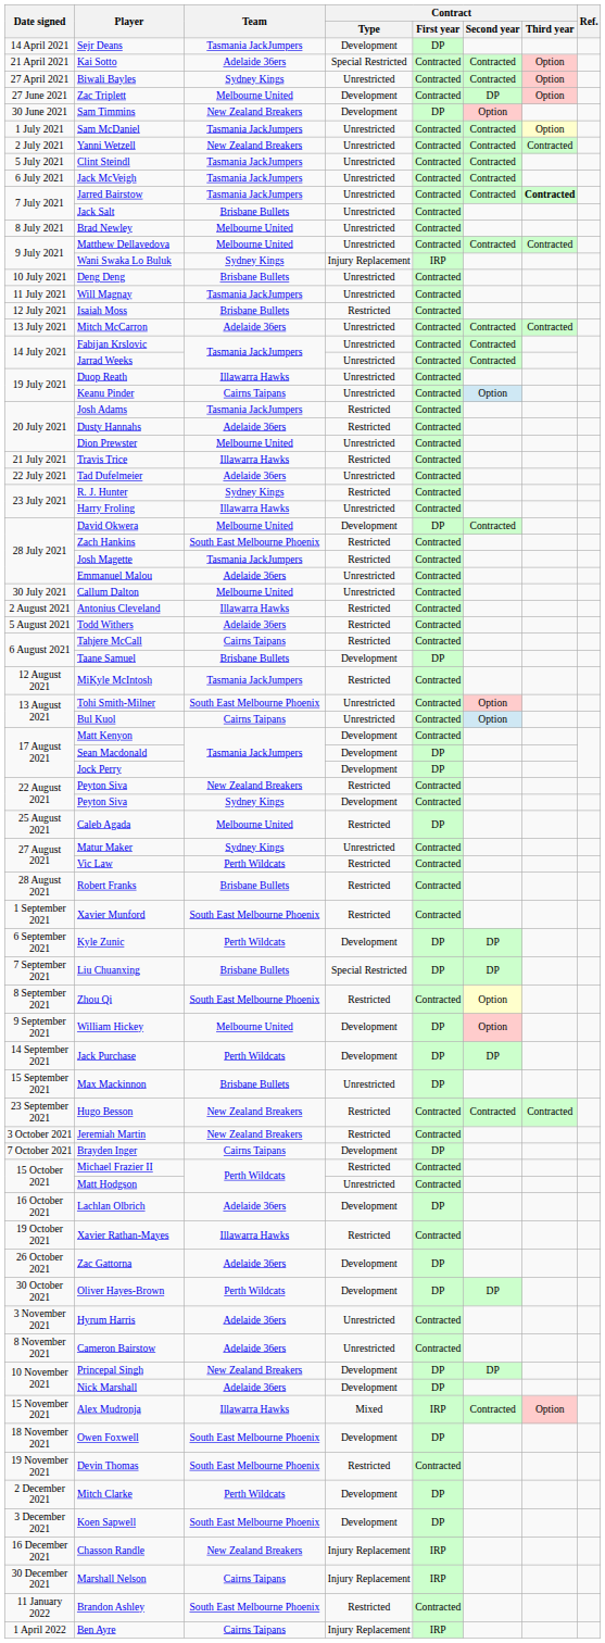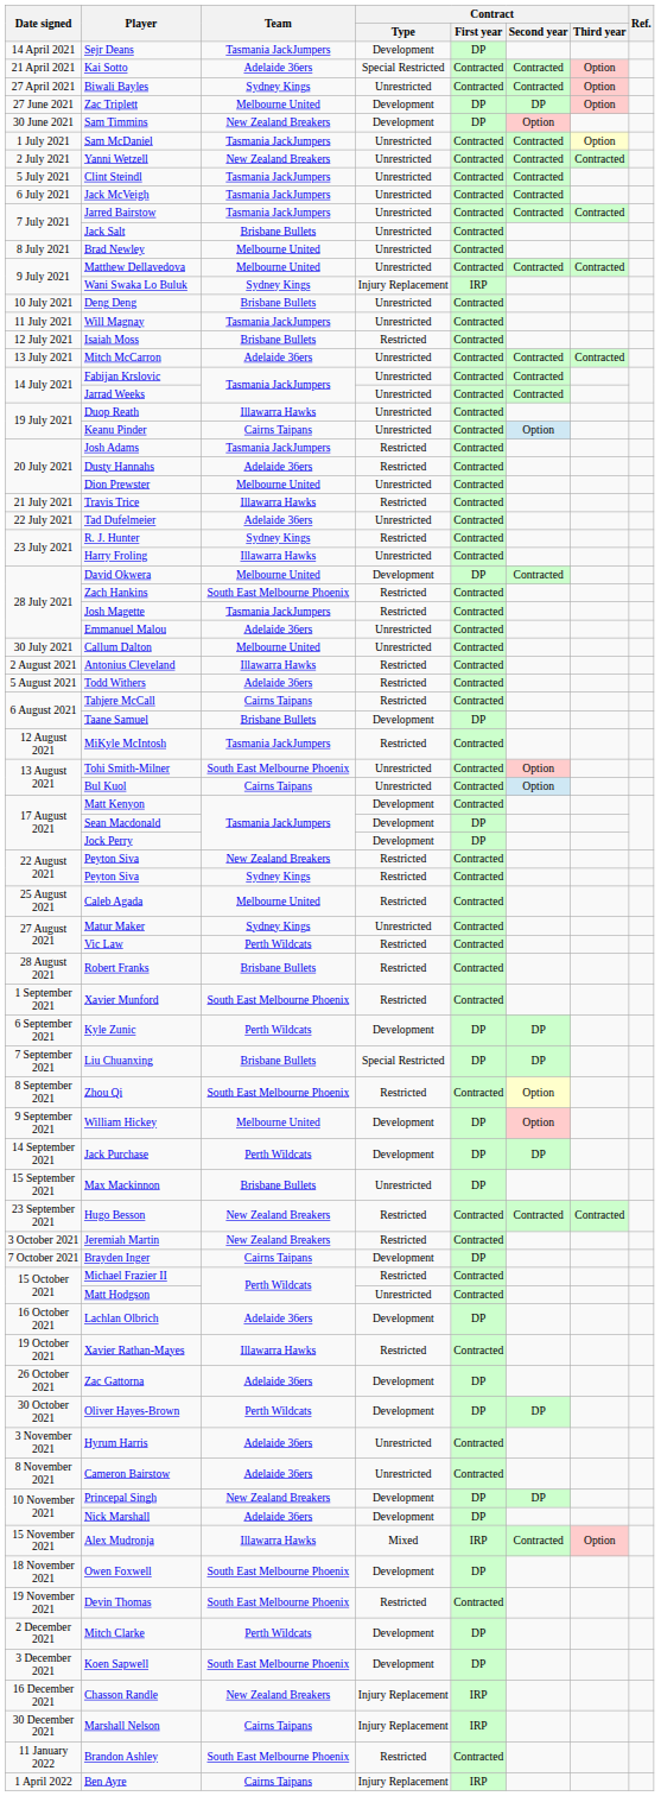 <table class="wikitable sortable" style="text-align:center">
 <tr>
 <th rowspan="2" style="width:100px">Date signed</th>
 <th rowspan="2" style="width:160px">Player</th>
 <th rowspan="2" style="width:210px">Team</th>
 <th colspan="4" class="unsortable">Contract</th>
 <th rowspan="2" class="unsortable">Ref.</th>
 </tr>
 <tr>
 <th>Type</th>
 <th>First year</th>
 <th>Second year</th>
 <th>Third year</th>
 </tr>
 <tr>
 <td>14 April 2021</td>
 <td align="left"> <a href='#'>Sejr Deans</a></td>
 <td><a href='#'>Tasmania JackJumpers</a></td>
 <td>Development</td>
 <td style="background:#cfc;">DP</td>
 <td></td>
 <td></td>
 <td></td>
 </tr>
 <tr>
 <td>21 April 2021</td>
 <td align="left"> <a href='#'>Kai Sotto</a></td>
 <td><a href='#'>Adelaide 36ers</a></td>
 <td>Special Restricted</td>
 <td style="background:#cfc;">Contracted</td>
 <td style="background:#cfc;">Contracted</td>
 <td style="background:#fcc;">Option</td>
 <td></td>
 </tr>
 <tr>
 <td>27 April 2021</td>
 <td align="left"> <a href='#'>Biwali Bayles</a></td>
 <td><a href='#'>Sydney Kings</a></td>
 <td>Unrestricted</td>
 <td style="background:#cfc;">Contracted</td>
 <td style="background:#cfc;">Contracted</td>
 <td style="background:#fcc;">Option</td>
 <td></td>
 </tr>
 <tr>
 <td>27 June 2021</td>
 <td align="left"> <a href='#'>Zac Triplett</a></td>
 <td><a href='#'>Melbourne United</a></td>
 <td>Development</td>
-<td style="background:#cfc;">Contracted</td>
+<td style="background:#cfc;">DP</td>
 <td style="background:#cfc;">DP</td>
 <td style="background:#fcc;">Option</td>
 <td></td>
 </tr>
 <tr>
 <td>30 June 2021</td>
 <td align="left"> <a href='#'>Sam Timmins</a></td>
 <td><a href='#'>New Zealand Breakers</a></td>
 <td>Development</td>
 <td style="background:#cfc;">DP</td>
 <td style="background:#fcc;">Option</td>
 <td></td>
 <td></td>
 </tr>
 <tr>
 <td>1 July 2021</td>
 <td align="left"> <a href='#'>Sam McDaniel</a></td>
 <td><a href='#'>Tasmania JackJumpers</a></td>
 <td>Unrestricted</td>
 <td style="background:#cfc;">Contracted</td>
 <td style="background:#cfc;">Contracted</td>
 <td style="background:#ffc;">Option</td>
 <td></td>
 </tr>
 <tr>
 <td>2 July 2021</td>
 <td align="left"> <a href='#'>Yanni Wetzell</a></td>
 <td><a href='#'>New Zealand Breakers</a></td>
 <td>Unrestricted</td>
 <td style="background:#cfc;">Contracted</td>
 <td style="background:#cfc;">Contracted</td>
 <td style="background:#cfc;">Contracted</td>
 <td></td>
 </tr>
 <tr>
 <td>5 July 2021</td>
 <td align="left"> <a href='#'>Clint Steindl</a></td>
 <td><a href='#'>Tasmania JackJumpers</a></td>
 <td>Unrestricted</td>
 <td style="background:#cfc;">Contracted</td>
 <td style="background:#cfc;">Contracted</td>
 <td></td>
 <td></td>
 </tr>
 <tr>
 <td>6 July 2021</td>
 <td align="left"> <a href='#'>Jack McVeigh</a></td>
 <td><a href='#'>Tasmania JackJumpers</a></td>
 <td>Unrestricted</td>
 <td style="background:#cfc;">Contracted</td>
 <td style="background:#cfc;">Contracted</td>
 <td></td>
 <td></td>
 </tr>
 <tr>
 <td rowspan="2">7 July 2021</td>
 <td align="left"> <a href='#'>Jarred Bairstow</a></td>
 <td><a href='#'>Tasmania JackJumpers</a></td>
 <td>Unrestricted</td>
 <td style="background:#cfc;">Contracted</td>
 <td style="background:#cfc;">Contracted</td>
-<td style="background:#cfc;"><strong>Contracted</strong></td>
+<td style="background:#cfc;">Contracted</td>
 <td></td>
 </tr>
 <tr>
 <td align="left"> <a href='#'>Jack Salt</a></td>
 <td><a href='#'>Brisbane Bullets</a></td>
 <td>Unrestricted</td>
 <td style="background:#cfc;">Contracted</td>
 <td></td>
 <td></td>
 <td></td>
 </tr>
 <tr>
 <td>8 July 2021</td>
 <td align="left"> <a href='#'>Brad Newley</a></td>
 <td><a href='#'>Melbourne United</a></td>
 <td>Unrestricted</td>
 <td style="background:#cfc;">Contracted</td>
 <td></td>
 <td></td>
 <td></td>
 </tr>
 <tr>
 <td rowspan="2">9 July 2021</td>
 <td align="left"> <a href='#'>Matthew Dellavedova</a></td>
 <td><a href='#'>Melbourne United</a></td>
 <td>Unrestricted</td>
 <td style="background:#cfc;">Contracted</td>
 <td style="background:#cfc;">Contracted</td>
 <td style="background:#cfc;">Contracted</td>
 <td></td>
 </tr>
 <tr>
 <td align="left"> <a href='#'>Wani Swaka Lo Buluk</a></td>
 <td><a href='#'>Sydney Kings</a></td>
 <td>Injury Replacement</td>
 <td style="background:#cfc;">IRP</td>
 <td></td>
 <td></td>
 <td></td>
 </tr>
 <tr>
 <td>10 July 2021</td>
 <td align="left"> <a href='#'>Deng Deng</a></td>
 <td><a href='#'>Brisbane Bullets</a></td>
 <td>Unrestricted</td>
 <td style="background:#cfc;">Contracted</td>
 <td></td>
 <td></td>
 <td></td>
 </tr>
 <tr>
 <td>11 July 2021</td>
 <td align="left"> <a href='#'>Will Magnay</a></td>
 <td><a href='#'>Tasmania JackJumpers</a></td>
 <td>Unrestricted</td>
 <td style="background:#cfc;">Contracted</td>
 <td></td>
 <td></td>
 <td></td>
 </tr>
 <tr>
 <td>12 July 2021</td>
 <td align="left"> <a href='#'>Isaiah Moss</a></td>
 <td><a href='#'>Brisbane Bullets</a></td>
 <td>Restricted</td>
 <td style="background:#cfc;">Contracted</td>
 <td></td>
 <td></td>
 <td></td>
 </tr>
 <tr>
 <td>13 July 2021</td>
 <td align="left"> <a href='#'>Mitch McCarron</a></td>
 <td><a href='#'>Adelaide 36ers</a></td>
 <td>Unrestricted</td>
 <td style="background:#cfc;">Contracted</td>
 <td style="background:#cfc;">Contracted</td>
 <td style="background:#cfc;">Contracted</td>
 <td></td>
 </tr>
 <tr>
 <td rowspan="2">14 July 2021</td>
 <td align="left"> <a href='#'>Fabijan Krslovic</a></td>
 <td rowspan="2"><a href='#'>Tasmania JackJumpers</a></td>
 <td>Unrestricted</td>
 <td style="background:#cfc;">Contracted</td>
 <td style="background:#cfc;">Contracted</td>
 <td></td>
 <td rowspan="2"></td>
 </tr>
 <tr>
 <td align="left"> <a href='#'>Jarrad Weeks</a></td>
 <td>Unrestricted</td>
 <td style="background:#cfc;">Contracted</td>
 <td style="background:#cfc;">Contracted</td>
 <td></td>
 </tr>
 <tr>
 <td rowspan="2">19 July 2021</td>
 <td align="left"> <a href='#'>Duop Reath</a></td>
 <td><a href='#'>Illawarra Hawks</a></td>
 <td>Unrestricted</td>
 <td style="background:#cfc;">Contracted</td>
 <td></td>
 <td></td>
 <td></td>
 </tr>
 <tr>
 <td align="left"> <a href='#'>Keanu Pinder</a></td>
 <td><a href='#'>Cairns Taipans</a></td>
 <td>Unrestricted</td>
 <td style="background:#cfc;">Contracted</td>
 <td style="background:#cfe8f4;">Option</td>
 <td></td>
 <td></td>
 </tr>
 <tr>
 <td rowspan="3">20 July 2021</td>
 <td align="left"> <a href='#'>Josh Adams</a></td>
 <td><a href='#'>Tasmania JackJumpers</a></td>
 <td>Restricted</td>
 <td style="background:#cfc;">Contracted</td>
 <td></td>
 <td></td>
 <td></td>
 </tr>
 <tr>
 <td align="left"> <a href='#'>Dusty Hannahs</a></td>
 <td><a href='#'>Adelaide 36ers</a></td>
 <td>Restricted</td>
 <td style="background:#cfc;">Contracted</td>
 <td></td>
 <td></td>
 <td></td>
 </tr>
 <tr>
 <td align="left"> <a href='#'>Dion Prewster</a></td>
 <td><a href='#'>Melbourne United</a></td>
 <td>Unrestricted</td>
 <td style="background:#cfc;">Contracted</td>
 <td></td>
 <td></td>
 <td></td>
 </tr>
 <tr>
 <td>21 July 2021</td>
 <td align="left"> <a href='#'>Travis Trice</a></td>
 <td><a href='#'>Illawarra Hawks</a></td>
 <td>Restricted</td>
 <td style="background:#cfc;">Contracted</td>
 <td></td>
 <td></td>
 <td></td>
 </tr>
 <tr>
 <td>22 July 2021</td>
 <td align="left"> <a href='#'>Tad Dufelmeier</a></td>
 <td><a href='#'>Adelaide 36ers</a></td>
 <td>Unrestricted</td>
 <td style="background:#cfc;">Contracted</td>
 <td></td>
 <td></td>
 <td></td>
 </tr>
 <tr>
 <td rowspan="2">23 July 2021</td>
 <td align="left"> <a href='#'>R. J. Hunter</a></td>
 <td><a href='#'>Sydney Kings</a></td>
 <td>Restricted</td>
 <td style="background:#cfc;">Contracted</td>
 <td></td>
 <td></td>
 <td></td>
 </tr>
 <tr>
 <td align="left"> <a href='#'>Harry Froling</a></td>
 <td><a href='#'>Illawarra Hawks</a></td>
 <td>Unrestricted</td>
 <td style="background:#cfc;">Contracted</td>
 <td></td>
 <td></td>
 <td></td>
 </tr>
 <tr>
 <td rowspan="4">28 July 2021</td>
 <td align="left"> <a href='#'>David Okwera</a></td>
 <td><a href='#'>Melbourne United</a></td>
 <td>Development</td>
 <td style="background:#cfc;">DP</td>
 <td style="background:#cfc;">Contracted</td>
 <td></td>
 <td></td>
 </tr>
 <tr>
 <td align="left"> <a href='#'>Zach Hankins</a></td>
 <td><a href='#'>South East Melbourne Phoenix</a></td>
 <td>Restricted</td>
 <td style="background:#cfc;">Contracted</td>
 <td></td>
 <td></td>
 <td></td>
 </tr>
 <tr>
 <td align="left"> <a href='#'>Josh Magette</a></td>
 <td><a href='#'>Tasmania JackJumpers</a></td>
 <td>Restricted</td>
 <td style="background:#cfc;">Contracted</td>
 <td></td>
 <td></td>
 <td></td>
 </tr>
 <tr>
 <td align="left"> <a href='#'>Emmanuel Malou</a></td>
 <td><a href='#'>Adelaide 36ers</a></td>
 <td>Unrestricted</td>
 <td style="background:#cfc;">Contracted</td>
 <td></td>
 <td></td>
 <td></td>
 </tr>
 <tr>
 <td>30 July 2021</td>
 <td align="left"> <a href='#'>Callum Dalton</a></td>
 <td><a href='#'>Melbourne United</a></td>
 <td>Unrestricted</td>
 <td style="background:#cfc;">Contracted</td>
 <td></td>
 <td></td>
 <td></td>
 </tr>
 <tr>
 <td>2 August 2021</td>
 <td align="left"> <a href='#'>Antonius Cleveland</a></td>
 <td><a href='#'>Illawarra Hawks</a></td>
 <td>Restricted</td>
 <td style="background:#cfc;">Contracted</td>
 <td></td>
 <td></td>
 <td></td>
 </tr>
 <tr>
 <td>5 August 2021</td>
 <td align="left"> <a href='#'>Todd Withers</a></td>
 <td><a href='#'>Adelaide 36ers</a></td>
 <td>Restricted</td>
 <td style="background:#cfc;">Contracted</td>
 <td></td>
 <td></td>
 <td></td>
 </tr>
 <tr>
 <td rowspan="2">6 August 2021</td>
 <td align="left"> <a href='#'>Tahjere McCall</a></td>
 <td><a href='#'>Cairns Taipans</a></td>
 <td>Restricted</td>
 <td style="background:#cfc;">Contracted</td>
 <td></td>
 <td></td>
 <td></td>
 </tr>
 <tr>
 <td align="left"> <a href='#'>Taane Samuel</a></td>
 <td><a href='#'>Brisbane Bullets</a></td>
 <td>Development</td>
 <td style="background:#cfc;">DP</td>
 <td></td>
 <td></td>
 <td></td>
 </tr>
 <tr>
 <td>12 August 2021</td>
 <td align="left"> <a href='#'>MiKyle McIntosh</a></td>
 <td><a href='#'>Tasmania JackJumpers</a></td>
 <td>Restricted</td>
 <td style="background:#cfc;">Contracted</td>
 <td></td>
 <td></td>
 <td></td>
 </tr>
 <tr>
 <td rowspan="2">13 August 2021</td>
 <td align="left"> <a href='#'>Tohi Smith-Milner</a></td>
 <td><a href='#'>South East Melbourne Phoenix</a></td>
 <td>Unrestricted</td>
 <td style="background:#cfc;">Contracted</td>
 <td style="background:#fcc;">Option</td>
 <td></td>
 <td></td>
 </tr>
 <tr>
 <td align="left"> <a href='#'>Bul Kuol</a></td>
 <td><a href='#'>Cairns Taipans</a></td>
 <td>Unrestricted</td>
 <td style="background:#cfc;">Contracted</td>
 <td style="background:#cfe8f4;">Option</td>
 <td></td>
 <td></td>
 </tr>
 <tr>
 <td rowspan="3">17 August 2021</td>
 <td align="left"> <a href='#'>Matt Kenyon</a></td>
 <td rowspan="3"><a href='#'>Tasmania JackJumpers</a></td>
 <td>Development</td>
 <td style="background:#cfc;">Contracted</td>
 <td></td>
 <td></td>
 <td rowspan="3"></td>
 </tr>
 <tr>
 <td align="left"> <a href='#'>Sean Macdonald</a></td>
 <td>Development</td>
 <td style="background:#cfc;">DP</td>
 <td></td>
 <td></td>
 </tr>
 <tr>
 <td align="left"> <a href='#'>Jock Perry</a></td>
 <td>Development</td>
 <td style="background:#cfc;">DP</td>
 <td></td>
 <td></td>
 </tr>
 <tr>
 <td rowspan="2">22 August 2021</td>
 <td align="left"> <a href='#'>Peyton Siva</a></td>
 <td><a href='#'>New Zealand Breakers</a></td>
 <td>Restricted</td>
 <td style="background:#cfc;">Contracted</td>
 <td></td>
 <td></td>
 <td></td>
 </tr>
 <tr>
 <td align="left"> <a href='#'>Peyton Siva</a></td>
 <td><a href='#'>Sydney Kings</a></td>
-<td>Development</td>
+<td>Restricted</td>
 <td style="background:#cfc;">Contracted</td>
 <td></td>
 <td></td>
 <td></td>
 </tr>
 <tr>
 <td>25 August 2021</td>
 <td align="left"> <a href='#'>Caleb Agada</a></td>
 <td><a href='#'>Melbourne United</a></td>
 <td>Restricted</td>
-<td style="background:#cfc;">DP</td>
+<td style="background:#cfc;">Contracted</td>
 <td></td>
 <td></td>
 <td></td>
 </tr>
 <tr>
 <td rowspan="2">27 August 2021</td>
 <td align="left"> <a href='#'>Matur Maker</a></td>
 <td><a href='#'>Sydney Kings</a></td>
 <td>Unrestricted</td>
 <td style="background:#cfc;">Contracted</td>
 <td></td>
 <td></td>
 <td></td>
 </tr>
 <tr>
 <td align="left"> <a href='#'>Vic Law</a></td>
 <td><a href='#'>Perth Wildcats</a></td>
 <td>Restricted</td>
 <td style="background:#cfc;">Contracted</td>
 <td></td>
 <td></td>
 <td></td>
 </tr>
 <tr>
 <td>28 August 2021</td>
 <td align="left"> <a href='#'>Robert Franks</a></td>
 <td><a href='#'>Brisbane Bullets</a></td>
 <td>Restricted</td>
 <td style="background:#cfc;">Contracted</td>
 <td></td>
 <td></td>
 <td></td>
 </tr>
 <tr>
 <td>1 September 2021</td>
 <td align="left"> <a href='#'>Xavier Munford</a></td>
 <td><a href='#'>South East Melbourne Phoenix</a></td>
 <td>Restricted</td>
 <td style="background:#cfc;">Contracted</td>
 <td></td>
 <td></td>
 <td></td>
 </tr>
 <tr>
 <td>6 September 2021</td>
 <td align="left"> <a href='#'>Kyle Zunic</a></td>
 <td><a href='#'>Perth Wildcats</a></td>
 <td>Development</td>
 <td style="background:#cfc;">DP</td>
 <td style="background:#cfc;">DP</td>
 <td></td>
 <td></td>
 </tr>
 <tr>
 <td>7 September 2021</td>
 <td align="left"> <a href='#'>Liu Chuanxing</a></td>
 <td><a href='#'>Brisbane Bullets</a></td>
 <td>Special Restricted</td>
 <td style="background:#cfc;">DP</td>
 <td style="background:#cfc;">DP</td>
 <td></td>
 <td></td>
 </tr>
 <tr>
 <td>8 September 2021</td>
 <td align="left"> <a href='#'>Zhou Qi</a></td>
 <td><a href='#'>South East Melbourne Phoenix</a></td>
 <td>Restricted</td>
 <td style="background:#cfc;">Contracted</td>
 <td style="background:#ffc;">Option</td>
 <td></td>
 <td></td>
 </tr>
 <tr>
 <td>9 September 2021</td>
 <td align="left"> <a href='#'>William Hickey</a></td>
 <td><a href='#'>Melbourne United</a></td>
 <td>Development</td>
 <td style="background:#cfc;">DP</td>
 <td style="background:#fcc;">Option</td>
 <td></td>
 <td></td>
 </tr>
 <tr>
 <td>14 September 2021</td>
 <td align="left"> <a href='#'>Jack Purchase</a></td>
 <td><a href='#'>Perth Wildcats</a></td>
 <td>Development</td>
 <td style="background:#cfc;">DP</td>
 <td style="background:#cfc;">DP</td>
 <td></td>
 <td></td>
 </tr>
 <tr>
 <td>15 September 2021</td>
 <td align="left"> <a href='#'>Max Mackinnon</a></td>
 <td><a href='#'>Brisbane Bullets</a></td>
 <td>Unrestricted</td>
 <td style="background:#cfc;">DP</td>
 <td></td>
 <td></td>
 <td></td>
 </tr>
 <tr>
 <td>23 September 2021</td>
 <td align="left"> <a href='#'>Hugo Besson</a></td>
 <td><a href='#'>New Zealand Breakers</a></td>
 <td>Restricted</td>
 <td style="background:#cfc;">Contracted</td>
 <td style="background:#cfc;">Contracted</td>
 <td style="background:#cfc;">Contracted</td>
 <td></td>
 </tr>
 <tr>
 <td>3 October 2021</td>
 <td align="left"> <a href='#'>Jeremiah Martin</a></td>
 <td><a href='#'>New Zealand Breakers</a></td>
 <td>Restricted</td>
 <td style="background:#cfc;">Contracted</td>
 <td></td>
 <td></td>
 <td></td>
 </tr>
 <tr>
 <td>7 October 2021</td>
 <td align="left"> <a href='#'>Brayden Inger</a></td>
 <td><a href='#'>Cairns Taipans</a></td>
 <td>Development</td>
 <td style="background:#cfc;">DP</td>
 <td></td>
 <td></td>
 <td></td>
 </tr>
 <tr>
 <td rowspan="2">15 October 2021</td>
 <td align="left"> <a href='#'>Michael Frazier II</a></td>
 <td rowspan="2"><a href='#'>Perth Wildcats</a></td>
 <td>Restricted</td>
 <td style="background:#cfc;">Contracted</td>
 <td></td>
 <td></td>
 <td></td>
 </tr>
 <tr>
 <td align="left"> <a href='#'>Matt Hodgson</a></td>
 <td>Unrestricted</td>
 <td style="background:#cfc;">Contracted</td>
 <td></td>
 <td></td>
 <td></td>
 </tr>
 <tr>
 <td>16 October 2021</td>
 <td align="left"> <a href='#'>Lachlan Olbrich</a></td>
 <td><a href='#'>Adelaide 36ers</a></td>
 <td>Development</td>
 <td style="background:#cfc;">DP</td>
 <td></td>
 <td></td>
 <td></td>
 </tr>
 <tr>
 <td>19 October 2021</td>
 <td align="left"> <a href='#'>Xavier Rathan-Mayes</a></td>
 <td><a href='#'>Illawarra Hawks</a></td>
 <td>Restricted</td>
 <td style="background:#cfc;">Contracted</td>
 <td></td>
 <td></td>
 <td></td>
 </tr>
 <tr>
 <td>26 October 2021</td>
 <td align="left"> <a href='#'>Zac Gattorna</a></td>
 <td><a href='#'>Adelaide 36ers</a></td>
 <td>Development</td>
 <td style="background:#cfc;">DP</td>
 <td></td>
 <td></td>
 <td></td>
 </tr>
 <tr>
 <td>30 October 2021</td>
 <td align="left"> <a href='#'>Oliver Hayes-Brown</a></td>
 <td><a href='#'>Perth Wildcats</a></td>
 <td>Development</td>
 <td style="background:#cfc;">DP</td>
 <td style="background:#cfc;">DP</td>
 <td></td>
 <td></td>
 </tr>
 <tr>
 <td>3 November 2021</td>
 <td align="left"> <a href='#'>Hyrum Harris</a></td>
 <td><a href='#'>Adelaide 36ers</a></td>
 <td>Unrestricted</td>
 <td style="background:#cfc;">Contracted</td>
 <td></td>
 <td></td>
 <td></td>
 </tr>
 <tr>
 <td>8 November 2021</td>
 <td align="left"> <a href='#'>Cameron Bairstow</a></td>
 <td><a href='#'>Adelaide 36ers</a></td>
 <td>Unrestricted</td>
 <td style="background:#cfc;">Contracted</td>
 <td></td>
 <td></td>
 <td></td>
 </tr>
 <tr>
 <td rowspan="2">10 November 2021</td>
 <td align="left"> <a href='#'>Princepal Singh</a></td>
 <td><a href='#'>New Zealand Breakers</a></td>
 <td>Development</td>
 <td style="background:#cfc;">DP</td>
 <td style="background:#cfc;">DP</td>
 <td></td>
 <td></td>
 </tr>
 <tr>
 <td align="left"> <a href='#'>Nick Marshall</a></td>
 <td><a href='#'>Adelaide 36ers</a></td>
 <td>Development</td>
 <td style="background:#cfc;">DP</td>
 <td></td>
 <td></td>
 <td></td>
 </tr>
 <tr>
 <td>15 November 2021</td>
 <td align="left"> <a href='#'>Alex Mudronja</a></td>
 <td><a href='#'>Illawarra Hawks</a></td>
 <td>Mixed</td>
 <td style="background:#cfc;">IRP</td>
 <td style="background:#cfc;">Contracted</td>
 <td style="background:#fcc;">Option</td>
 <td></td>
 </tr>
 <tr>
 <td>18 November 2021</td>
 <td align="left"> <a href='#'>Owen Foxwell</a></td>
 <td><a href='#'>South East Melbourne Phoenix</a></td>
 <td>Development</td>
 <td style="background:#cfc;">DP</td>
 <td></td>
 <td></td>
 <td></td>
 </tr>
 <tr>
 <td>19 November 2021</td>
 <td align="left"> <a href='#'>Devin Thomas</a></td>
 <td><a href='#'>South East Melbourne Phoenix</a></td>
 <td>Restricted</td>
 <td style="background:#cfc;">Contracted</td>
 <td></td>
 <td></td>
 <td></td>
 </tr>
 <tr>
 <td>2 December 2021</td>
 <td align="left"> <a href='#'>Mitch Clarke</a></td>
 <td><a href='#'>Perth Wildcats</a></td>
 <td>Development</td>
 <td style="background:#cfc;">DP</td>
 <td></td>
 <td></td>
 <td></td>
 </tr>
 <tr>
 <td>3 December 2021</td>
 <td align="left"> <a href='#'>Koen Sapwell</a></td>
 <td><a href='#'>South East Melbourne Phoenix</a></td>
 <td>Development</td>
 <td style="background:#cfc;">DP</td>
 <td></td>
 <td></td>
 <td></td>
 </tr>
 <tr>
 <td>16 December 2021</td>
 <td align="left"> <a href='#'>Chasson Randle</a></td>
 <td><a href='#'>New Zealand Breakers</a></td>
 <td>Injury Replacement</td>
 <td style="background:#cfc;">IRP</td>
 <td></td>
 <td></td>
 <td></td>
 </tr>
 <tr>
 <td>30 December 2021</td>
 <td align="left"> <a href='#'>Marshall Nelson</a></td>
 <td><a href='#'>Cairns Taipans</a></td>
 <td>Injury Replacement</td>
 <td style="background:#cfc;">IRP</td>
 <td></td>
 <td></td>
 <td></td>
 </tr>
 <tr>
 <td>11 January 2022</td>
 <td align="left"> <a href='#'>Brandon Ashley</a></td>
 <td><a href='#'>South East Melbourne Phoenix</a></td>
 <td>Restricted</td>
 <td style="background:#cfc;">Contracted</td>
 <td></td>
 <td></td>
 <td></td>
 </tr>
 <tr>
 <td>1 April 2022</td>
 <td align="left"> <a href='#'>Ben Ayre</a></td>
 <td><a href='#'>Cairns Taipans</a></td>
 <td>Injury Replacement</td>
 <td style="background:#cfc;">IRP</td>
 <td></td>
 <td></td>
 <td></td>
 </tr>
 </table>
